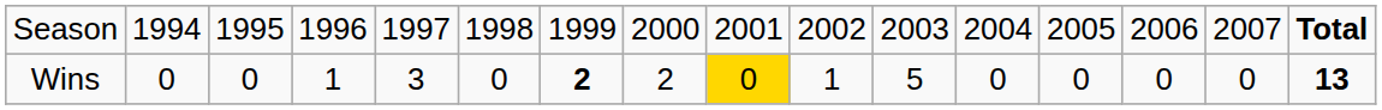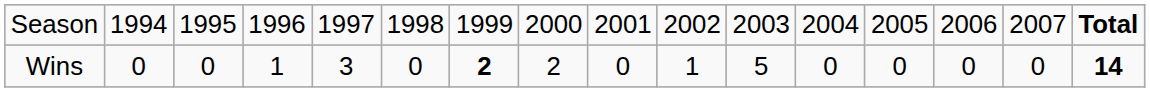 <table class="wikitable sortable">
 <tr>
 <td>Season</td>
 <td>1994</td>
 <td>1995</td>
 <td>1996</td>
 <td>1997</td>
 <td>1998</td>
 <td>1999</td>
 <td>2000</td>
 <td>2001</td>
 <td>2002</td>
 <td>2003</td>
 <td>2004</td>
 <td>2005</td>
 <td>2006</td>
 <td>2007</td>
 <td><strong>Total</strong></td>
 </tr>
 <tr align=center>
 <td>Wins</td>
 <td>0</td>
 <td>0</td>
 <td>1</td>
 <td>3</td>
 <td>0</td>
 <td><strong>2</strong></td>
 <td>2</td>
-<td style="background: gold;">0</td>
+<td>0</td>
 <td>1</td>
 <td>5</td>
 <td>0</td>
 <td>0</td>
 <td>0</td>
 <td>0</td>
-<td><strong>13</strong></td>
+<td><strong>14</strong></td>
 </tr>
 </table>
